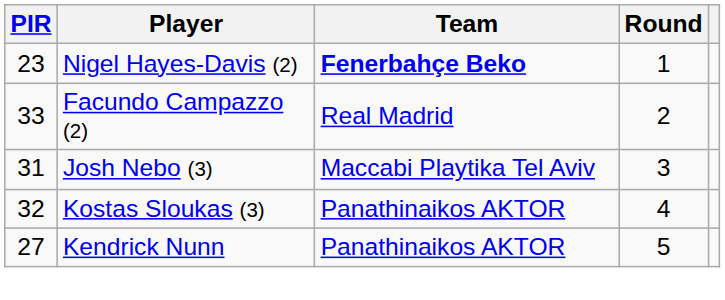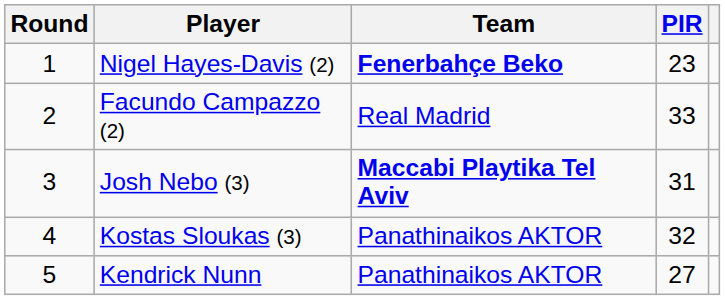 <table class="wikitable sortable" style="text-align: center;">
 <tr>
-<th><a href='#'>PIR</a></th>
+<th>Round</th>
 <th style="width:160px;">Player</th>
 <th style="width:190px;">Team</th>
-<th>Round</th>
+<th><a href='#'>PIR</a></th>
 <th></th>
 </tr>
 <tr>
-<td>23</td>
+<td>1</td>
 <td style="text-align:left;"> <a href='#'>Nigel Hayes-Davis</a> <small>(2)</small></td>
 <td style="text-align:left;"><strong> <a href='#'>Fenerbahçe Beko</a></strong></td>
-<td>1</td>
+<td>23</td>
 <td></td>
 </tr>
 <tr>
-<td>33</td>
+<td>2</td>
 <td style="text-align:left;"> <a href='#'>Facundo Campazzo</a> <small>(2)</small></td>
 <td style="text-align:left;"> <a href='#'>Real Madrid</a></td>
-<td>2</td>
+<td>33</td>
 <td></td>
 </tr>
 <tr>
+<td>3</td>
+<td style="text-align:left;"> <a href='#'>Josh Nebo</a> <small>(3)</small></td>
+<td style="text-align:left;"><strong> <a href='#'>Maccabi Playtika Tel Aviv</a></strong></td>
 <td>31</td>
-<td style="text-align:left;"> <a href='#'>Josh Nebo</a> <small>(3)</small></td>
-<td style="text-align:left;"> <a href='#'>Maccabi Playtika Tel Aviv</a></td>
-<td>3</td>
 <td></td>
 </tr>
 <tr>
-<td>32</td>
+<td>4</td>
 <td style="text-align:left;"> <a href='#'>Kostas Sloukas</a> <small>(3)</small></td>
 <td style="text-align:left;"> <a href='#'>Panathinaikos AKTOR</a></td>
-<td>4</td>
+<td>32</td>
 <td></td>
 </tr>
 <tr>
-<td>27</td>
+<td>5</td>
 <td style="text-align:left;"> <a href='#'>Kendrick Nunn</a></td>
 <td style="text-align:left;"> <a href='#'>Panathinaikos AKTOR</a></td>
-<td>5</td>
+<td>27</td>
 <td></td>
 </tr>
 </table>
